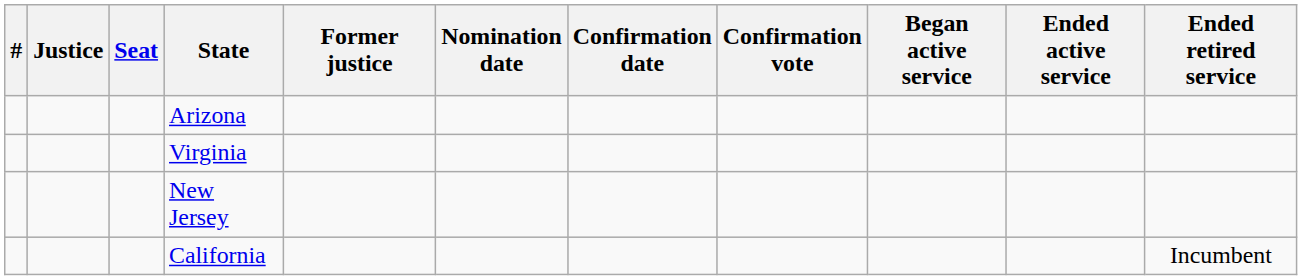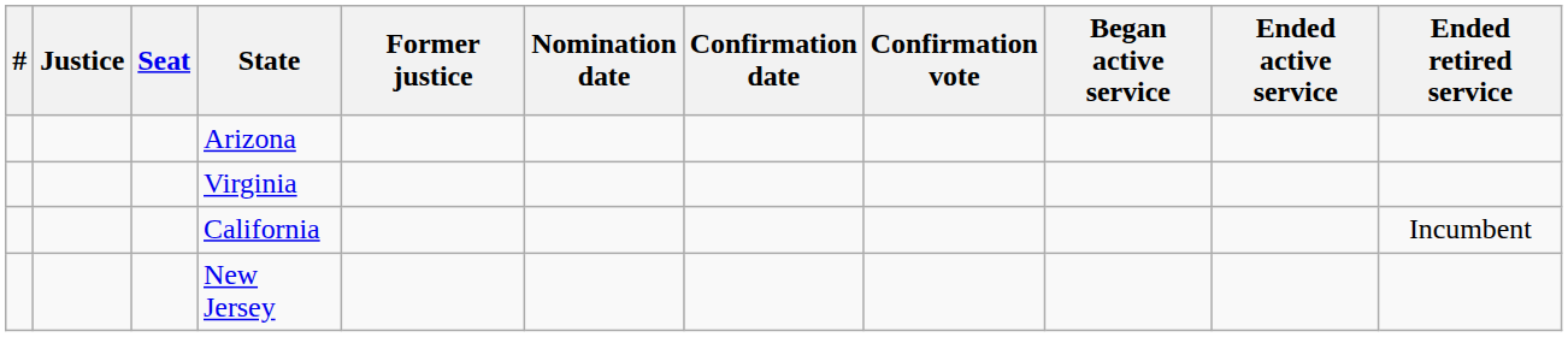 <table class="sortable wikitable">
 <tr>
 <th>#</th>
 <th>Justice</th>
 <th><a href='#'>Seat</a></th>
 <th>State</th>
 <th>Former justice</th>
 <th>Nomination<br>date</th>
 <th>Confirmation<br>date</th>
 <th>Confirmation<br>vote</th>
 <th>Began<br>active service</th>
 <th>Ended<br>active service</th>
 <th>Ended<br>retired service</th>
 </tr>
 <tr>
 <td></td>
 <td></td>
 <td align="center"></td>
 <td><a href='#'>Arizona</a></td>
 <td></td>
 <td></td>
 <td></td>
 <td align="center"></td>
 <td></td>
 <td></td>
 <td></td>
 </tr>
 <tr>
 <td></td>
 <td></td>
 <td align="center"></td>
 <td><a href='#'>Virginia</a></td>
 <td></td>
 <td></td>
 <td></td>
 <td align="center"></td>
 <td></td>
 <td></td>
 <td align="center"></td>
 </tr>
 <tr>
 <td></td>
 <td></td>
 <td align="center"></td>
+<td><a href='#'>California</a></td>
+<td></td>
+<td></td>
+<td></td>
+<td align="center"></td>
+<td></td>
+<td></td>
+<td align="center">Incumbent</td>
+</tr>
+<tr>
+<td></td>
+<td></td>
+<td align="center"></td>
 <td><a href='#'>New Jersey</a></td>
 <td></td>
 <td></td>
 <td></td>
 <td align="center"></td>
 <td></td>
 <td></td>
 <td align="center"></td>
 </tr>
-<tr>
-<td></td>
-<td></td>
-<td align="center"></td>
-<td><a href='#'>California</a></td>
-<td></td>
-<td></td>
-<td></td>
-<td align="center"></td>
-<td></td>
-<td></td>
-<td align="center">Incumbent</td>
-</tr>
 </table>
